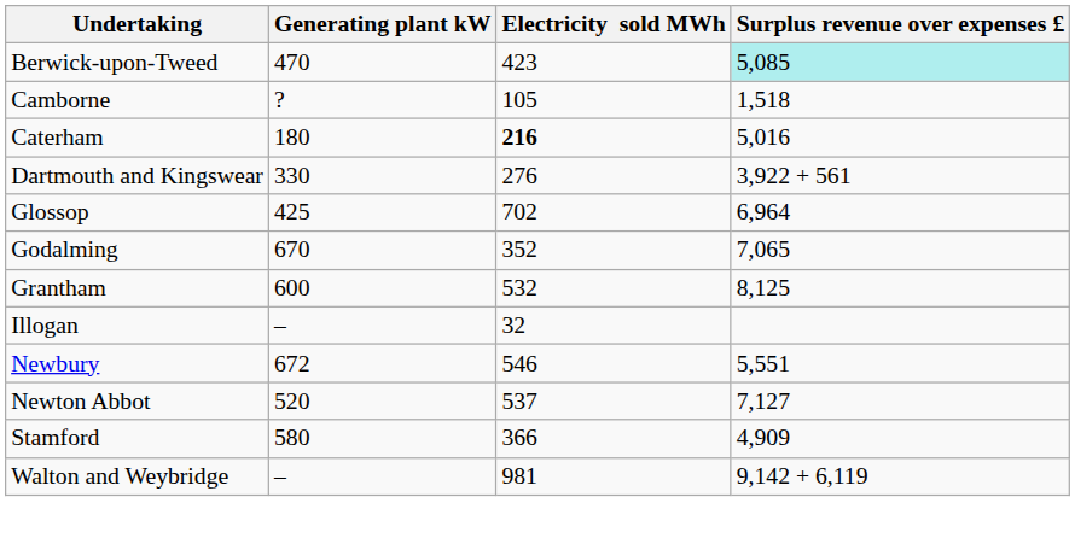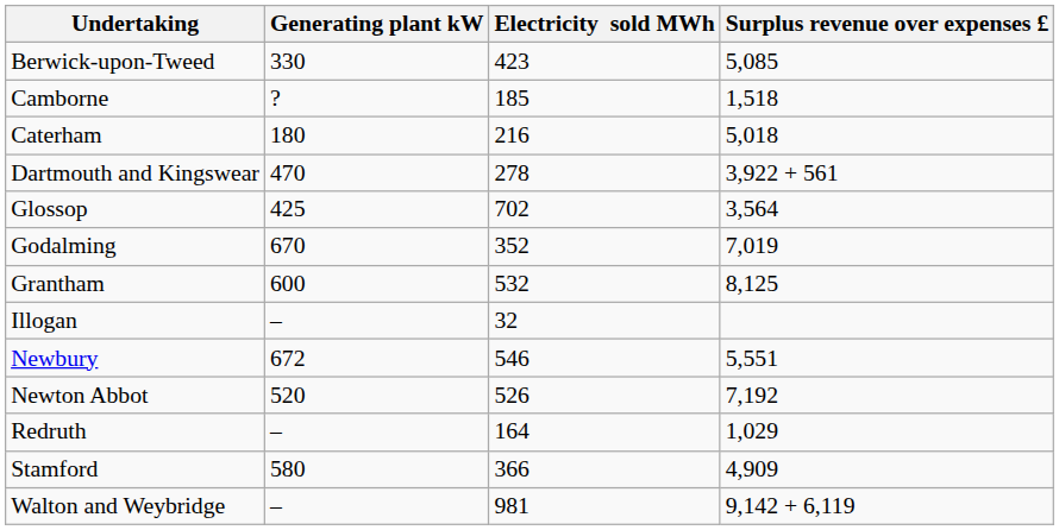 <table class="wikitable">
 <tr>
 <th>Undertaking</th>
 <th>Generating plant kW</th>
 <th>Electricity  sold MWh</th>
 <th>Surplus revenue over expenses £</th>
 </tr>
 <tr>
 <td>Berwick-upon-Tweed</td>
-<td>470</td>
+<td>330</td>
 <td>423</td>
-<td style="background: paleturquoise;">5,085</td>
+<td>5,085</td>
 </tr>
 <tr>
 <td>Camborne</td>
 <td>?</td>
-<td>105</td>
+<td>185</td>
 <td>1,518</td>
 </tr>
 <tr>
 <td>Caterham</td>
 <td>180</td>
-<td><strong>216</strong></td>
-<td>5,016</td>
+<td>216</td>
+<td>5,018</td>
 </tr>
 <tr>
 <td>Dartmouth and Kingswear</td>
-<td>330</td>
-<td>276</td>
+<td>470</td>
+<td>278</td>
 <td>3,922 + 561</td>
 </tr>
 <tr>
 <td>Glossop</td>
 <td>425</td>
 <td>702</td>
-<td>6,964</td>
+<td>3,564</td>
 </tr>
 <tr>
 <td>Godalming</td>
 <td>670</td>
 <td>352</td>
-<td>7,065</td>
+<td>7,019</td>
 </tr>
 <tr>
 <td>Grantham</td>
 <td>600</td>
 <td>532</td>
 <td>8,125</td>
 </tr>
 <tr>
 <td>Illogan</td>
 <td>–</td>
 <td>32</td>
 <td></td>
 </tr>
 <tr>
 <td><a href='#'>Newbury</a></td>
 <td>672</td>
 <td>546</td>
 <td>5,551</td>
 </tr>
 <tr>
 <td>Newton Abbot</td>
 <td>520</td>
-<td>537</td>
-<td>7,127</td>
+<td>526</td>
+<td>7,192</td>
+</tr>
+<tr>
+<td>Redruth</td>
+<td>–</td>
+<td>164</td>
+<td>1,029</td>
 </tr>
 <tr>
 <td>Stamford</td>
 <td>580</td>
 <td>366</td>
 <td>4,909</td>
 </tr>
 <tr>
 <td>Walton and Weybridge</td>
 <td>–</td>
 <td>981</td>
 <td>9,142 + 6,119</td>
 </tr>
 </table>
